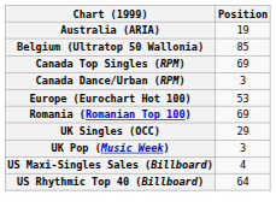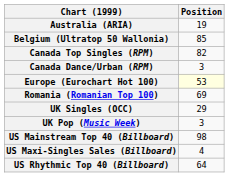 <table class="wikitable sortable plainrowheaders" style="text-align:center">
 <tr>
 <th>Chart (1999)</th>
 <th>Position</th>
 </tr>
 <tr>
 <th scope="row">Australia (ARIA)</th>
 <td>19</td>
 </tr>
 <tr>
 <th scope="row">Belgium (Ultratop 50 Wallonia)</th>
 <td>85</td>
 </tr>
 <tr>
 <th scope="row">Canada Top Singles (<em>RPM</em>)</th>
-<td>69</td>
+<td>82</td>
 </tr>
 <tr>
 <th scope="row">Canada Dance/Urban (<em>RPM</em>)</th>
 <td>3</td>
 </tr>
 <tr>
 <th scope="row">Europe (Eurochart Hot 100)</th>
-<td>53</td>
+<td style="background: lightyellow;">53</td>
 </tr>
 <tr>
 <th scope="row">Romania (<a href='#'>Romanian Top 100</a>)</th>
 <td>69</td>
 </tr>
 <tr>
 <th scope="row">UK Singles (OCC)</th>
 <td>29</td>
 </tr>
 <tr>
 <th scope="row">UK Pop (<em><a href='#'>Music Week</a></em>)</th>
 <td>3</td>
 </tr>
 <tr>
+<th scope="row">US Mainstream Top 40 (<em>Billboard</em>)</th>
+<td>98</td>
+</tr>
+<tr>
 <th scope="row">US Maxi-Singles Sales (<em>Billboard</em>)</th>
 <td>4</td>
 </tr>
 <tr>
 <th scope="row">US Rhythmic Top 40 (<em>Billboard</em>)</th>
 <td>64</td>
 </tr>
 </table>
